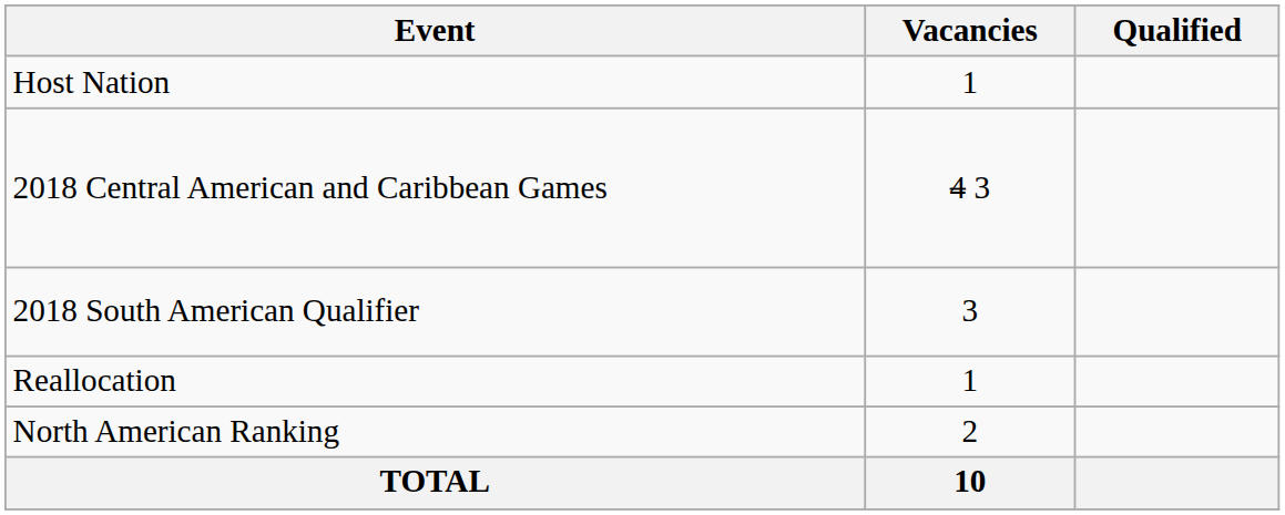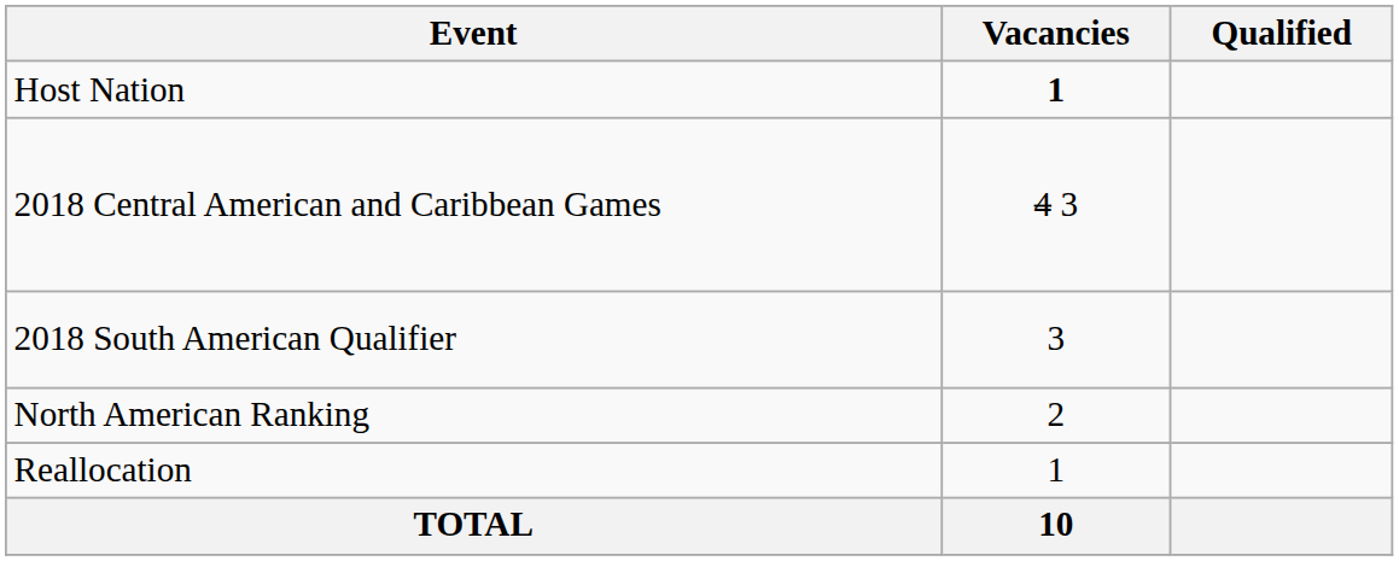 <table class="wikitable" width=50%>
 <tr>
 <th scope="col">Event</th>
 <th>Vacancies</th>
 <th>Qualified</th>
 </tr>
 <tr>
 <td>Host Nation</td>
-<td align="center">1</td>
+<td align="center"><strong>1</strong></td>
 <td></td>
 </tr>
 <tr>
 <td>2018 Central American and Caribbean Games</td>
 <td align="center"><s>4</s> 3</td>
 <td><br><br><s><br></s><br></td>
 </tr>
 <tr>
 <td>2018 South American Qualifier</td>
 <td align="center">3</td>
 <td><br><br></td>
 </tr>
 <tr>
+<td>North American Ranking</td>
+<td align="center">2</td>
+<td><br></td>
+</tr>
+<tr>
 <td>Reallocation</td>
 <td align="center">1</td>
 <td></td>
-</tr>
-<tr>
-<td>North American Ranking</td>
-<td align="center">2</td>
-<td><br></td>
 </tr>
 <tr>
 <th>TOTAL</th>
 <th>10</th>
 <th></th>
 </tr>
 </table>
